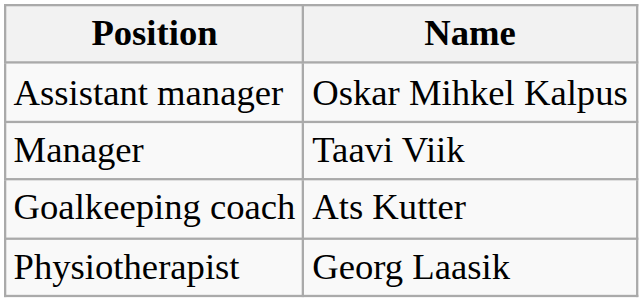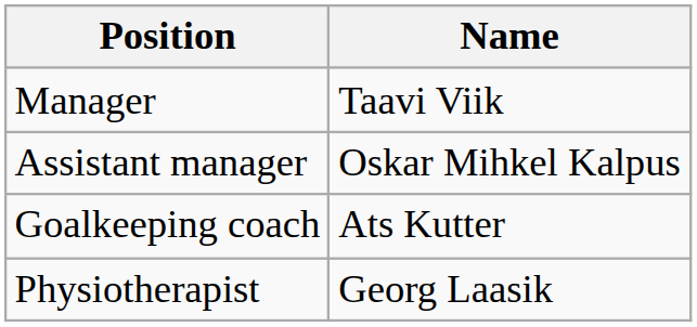 <table class="wikitable" style="text-align:left;">
 <tr>
 <th>Position</th>
 <th>Name</th>
 </tr>
 <tr>
+<td>Manager</td>
+<td> Taavi Viik</td>
+</tr>
+<tr>
 <td>Assistant manager</td>
 <td> Oskar Mihkel Kalpus</td>
-</tr>
-<tr>
-<td>Manager</td>
-<td> Taavi Viik</td>
 </tr>
 <tr>
 <td>Goalkeeping coach</td>
 <td> Ats Kutter</td>
 </tr>
 <tr>
 <td>Physiotherapist</td>
 <td> Georg Laasik</td>
 </tr>
 </table>
